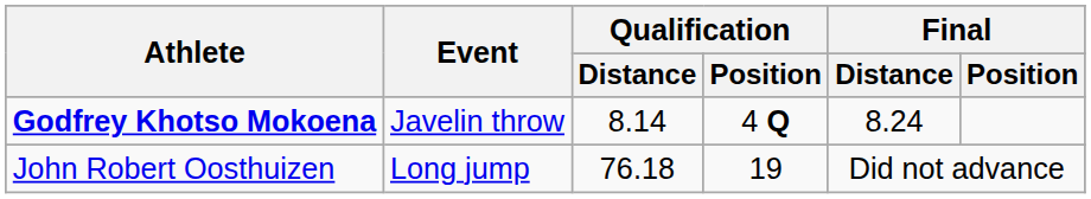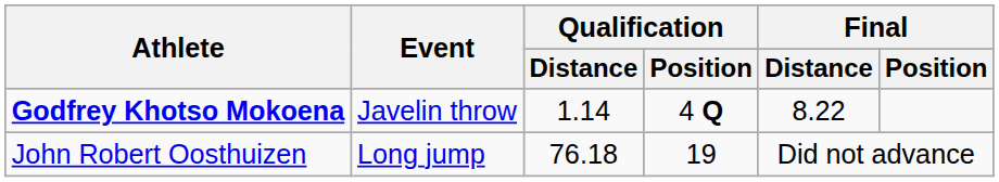 <table class=wikitable style="font-size:90%">
 <tr>
 <th rowspan="2">Athlete</th>
 <th rowspan="2">Event</th>
 <th colspan="2">Qualification</th>
 <th colspan="2">Final</th>
 </tr>
 <tr style="font-size:95%">
 <th>Distance</th>
 <th>Position</th>
 <th>Distance</th>
 <th>Position</th>
 </tr>
 <tr align=center>
 <td align=left><strong><a href='#'>Godfrey Khotso Mokoena</a></strong></td>
 <td align=left><a href='#'>Javelin throw</a></td>
-<td>8.14</td>
+<td>1.14</td>
 <td>4 <strong>Q</strong></td>
-<td>8.24</td>
+<td>8.22</td>
 <td></td>
 </tr>
 <tr align=center>
 <td align=left><a href='#'>John Robert Oosthuizen</a></td>
 <td align=left><a href='#'>Long jump</a></td>
 <td>76.18</td>
 <td>19</td>
 <td colspan=2>Did not advance</td>
 </tr>
 </table>
